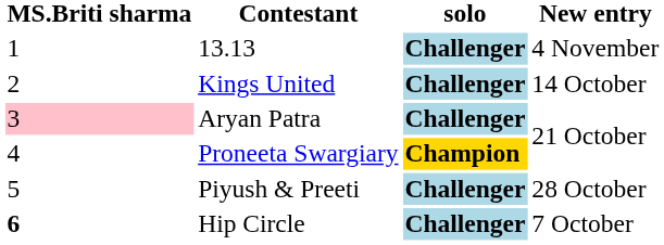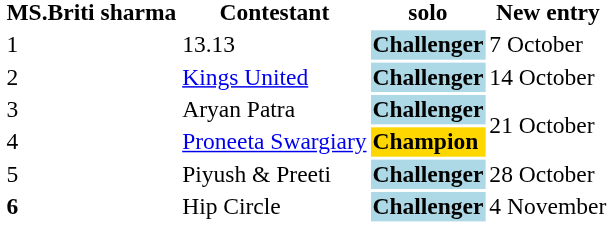 <table class= 5th>
 <tr>
 <th>MS.Briti sharma</th>
 <th>Contestant</th>
 <th>solo</th>
 <th>New entry</th>
 </tr>
 <tr>
 <td>1</td>
 <td>13.13</td>
 <td style="background:lightblue;"><strong>Challenger</strong></td>
-<td>4 November</td>
+<td>7 October</td>
 </tr>
 <tr>
 <td>2</td>
 <td><a href='#'>Kings United</a></td>
 <td style="background:lightblue;"><strong>Challenger</strong></td>
 <td>14 October</td>
 </tr>
 <tr>
-<td style="background: pink;">3</td>
+<td>3</td>
 <td>Aryan Patra</td>
 <td style="background:lightblue;"><strong>Challenger</strong></td>
 <td rowspan="2">21 October</td>
 </tr>
 <tr>
 <td>4</td>
 <td><a href='#'>Proneeta Swargiary</a></td>
 <td style="background: gold;"><strong>Champion</strong></td>
 </tr>
 <tr>
 <td>5</td>
 <td>Piyush & Preeti</td>
 <td style="background: lightblue;"><strong>Challenger</strong></td>
 <td>28 October</td>
 </tr>
 <tr>
 <td><strong>6</strong></td>
 <td>Hip Circle</td>
 <td style="background:lightblue;"><strong>Challenger</strong></td>
-<td>7 October</td>
+<td>4 November</td>
 </tr>
 <tr>
 </tr>
 </table>
